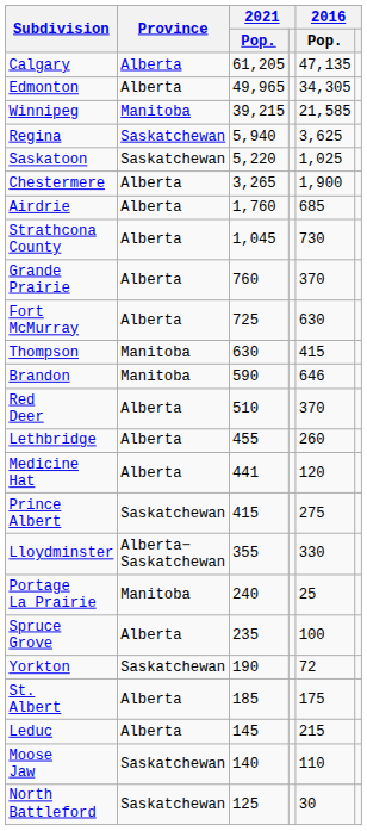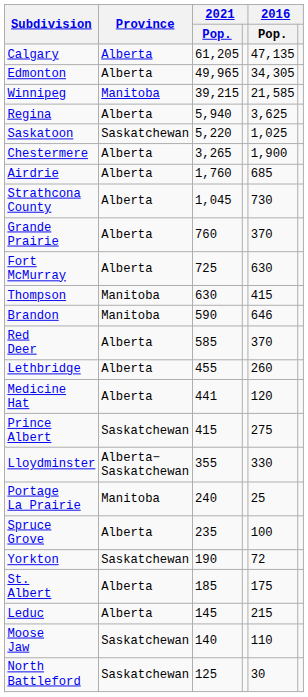 <table class="wikitable sortable">
 <tr>
 <th rowspan="2"><a href='#'>Subdivision</a></th>
 <th rowspan="2"><a href='#'>Province</a></th>
 <th colspan="2"><a href='#'>2021</a></th>
 <th colspan="2"><a href='#'>2016</a></th>
 </tr>
 <tr>
 <th><a href='#'>Pop.</a></th>
 <th></th>
 <th>Pop.</th>
 <th></th>
 </tr>
 <tr>
 <td><a href='#'>Calgary</a></td>
 <td><a href='#'>Alberta</a></td>
 <td>61,205</td>
 <td></td>
 <td>47,135</td>
 <td></td>
 </tr>
 <tr>
 <td><a href='#'>Edmonton</a></td>
 <td>Alberta</td>
 <td>49,965</td>
 <td></td>
 <td>34,305</td>
 <td></td>
 </tr>
 <tr>
 <td><a href='#'>Winnipeg</a></td>
 <td><a href='#'>Manitoba</a></td>
 <td>39,215</td>
 <td></td>
 <td>21,585</td>
 <td></td>
 </tr>
 <tr>
 <td><a href='#'>Regina</a></td>
-<td><a href='#'>Saskatchewan</a></td>
+<td>Alberta</td>
 <td>5,940</td>
 <td></td>
 <td>3,625</td>
 <td></td>
 </tr>
 <tr>
 <td><a href='#'>Saskatoon</a></td>
 <td>Saskatchewan</td>
 <td>5,220</td>
 <td></td>
 <td>1,025</td>
 <td></td>
 </tr>
 <tr>
 <td><a href='#'>Chestermere</a></td>
 <td>Alberta</td>
 <td>3,265</td>
 <td></td>
 <td>1,900</td>
 <td></td>
 </tr>
 <tr>
 <td><a href='#'>Airdrie</a></td>
 <td>Alberta</td>
 <td>1,760</td>
 <td></td>
 <td>685</td>
 <td></td>
 </tr>
 <tr>
 <td><a href='#'>Strathcona<br>County</a></td>
 <td>Alberta</td>
 <td>1,045</td>
 <td></td>
 <td>730</td>
 <td></td>
 </tr>
 <tr>
 <td><a href='#'>Grande<br>Prairie</a></td>
 <td>Alberta</td>
 <td>760</td>
 <td></td>
 <td>370</td>
 <td></td>
 </tr>
 <tr>
 <td><a href='#'>Fort<br>McMurray</a></td>
 <td>Alberta</td>
 <td>725</td>
 <td></td>
 <td>630</td>
 <td></td>
 </tr>
 <tr>
 <td><a href='#'>Thompson</a></td>
 <td>Manitoba</td>
 <td>630</td>
 <td></td>
 <td>415</td>
 <td></td>
 </tr>
 <tr>
 <td><a href='#'>Brandon</a></td>
 <td>Manitoba</td>
 <td>590</td>
 <td></td>
 <td>646</td>
 <td></td>
 </tr>
 <tr>
 <td><a href='#'>Red<br>Deer</a></td>
 <td>Alberta</td>
-<td>510</td>
+<td>585</td>
 <td></td>
 <td>370</td>
 <td></td>
 </tr>
 <tr>
 <td><a href='#'>Lethbridge</a></td>
 <td>Alberta</td>
 <td>455</td>
 <td></td>
 <td>260</td>
 <td></td>
 </tr>
 <tr>
 <td><a href='#'>Medicine<br>Hat</a></td>
 <td>Alberta</td>
 <td>441</td>
 <td></td>
 <td>120</td>
 <td></td>
 </tr>
 <tr>
 <td><a href='#'>Prince<br>Albert</a></td>
 <td>Saskatchewan</td>
 <td>415</td>
 <td></td>
 <td>275</td>
 <td></td>
 </tr>
 <tr>
 <td><a href='#'>Lloydminster</a></td>
 <td>Alberta−<br>Saskatchewan</td>
 <td>355</td>
 <td></td>
 <td>330</td>
 <td></td>
 </tr>
 <tr>
 <td><a href='#'>Portage<br>La Prairie</a></td>
 <td>Manitoba</td>
 <td>240</td>
 <td></td>
 <td>25</td>
 <td></td>
 </tr>
 <tr>
 <td><a href='#'>Spruce<br>Grove</a></td>
 <td>Alberta</td>
 <td>235</td>
 <td></td>
 <td>100</td>
 <td></td>
 </tr>
 <tr>
 <td><a href='#'>Yorkton</a></td>
 <td>Saskatchewan</td>
 <td>190</td>
 <td></td>
 <td>72</td>
 <td></td>
 </tr>
 <tr>
 <td><a href='#'>St.<br>Albert</a></td>
 <td>Alberta</td>
 <td>185</td>
 <td></td>
 <td>175</td>
 <td></td>
 </tr>
 <tr>
 <td><a href='#'>Leduc</a></td>
 <td>Alberta</td>
 <td>145</td>
 <td></td>
 <td>215</td>
 <td></td>
 </tr>
 <tr>
 <td><a href='#'>Moose<br>Jaw</a></td>
 <td>Saskatchewan</td>
 <td>140</td>
 <td></td>
 <td>110</td>
 <td></td>
 </tr>
 <tr>
 <td><a href='#'>North<br>Battleford</a></td>
 <td>Saskatchewan</td>
 <td>125</td>
 <td></td>
 <td>30</td>
 <td></td>
 </tr>
 </table>
